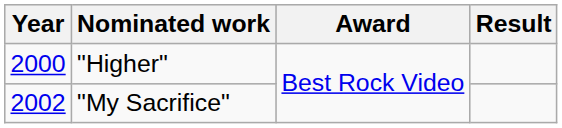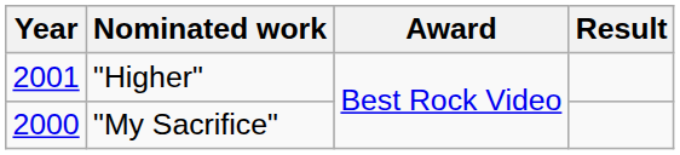 <table class="wikitable">
 <tr>
 <th>Year</th>
 <th>Nominated work</th>
 <th>Award</th>
 <th>Result</th>
 </tr>
 <tr>
-<td align=center><a href='#'>2000</a></td>
+<td align=center><a href='#'>2001</a></td>
 <td>"Higher"</td>
 <td rowspan="2"><a href='#'>Best Rock Video</a></td>
 <td></td>
 </tr>
 <tr>
-<td align=center><a href='#'>2002</a></td>
+<td align=center><a href='#'>2000</a></td>
 <td>"My Sacrifice"</td>
 <td></td>
 </tr>
 </table>
